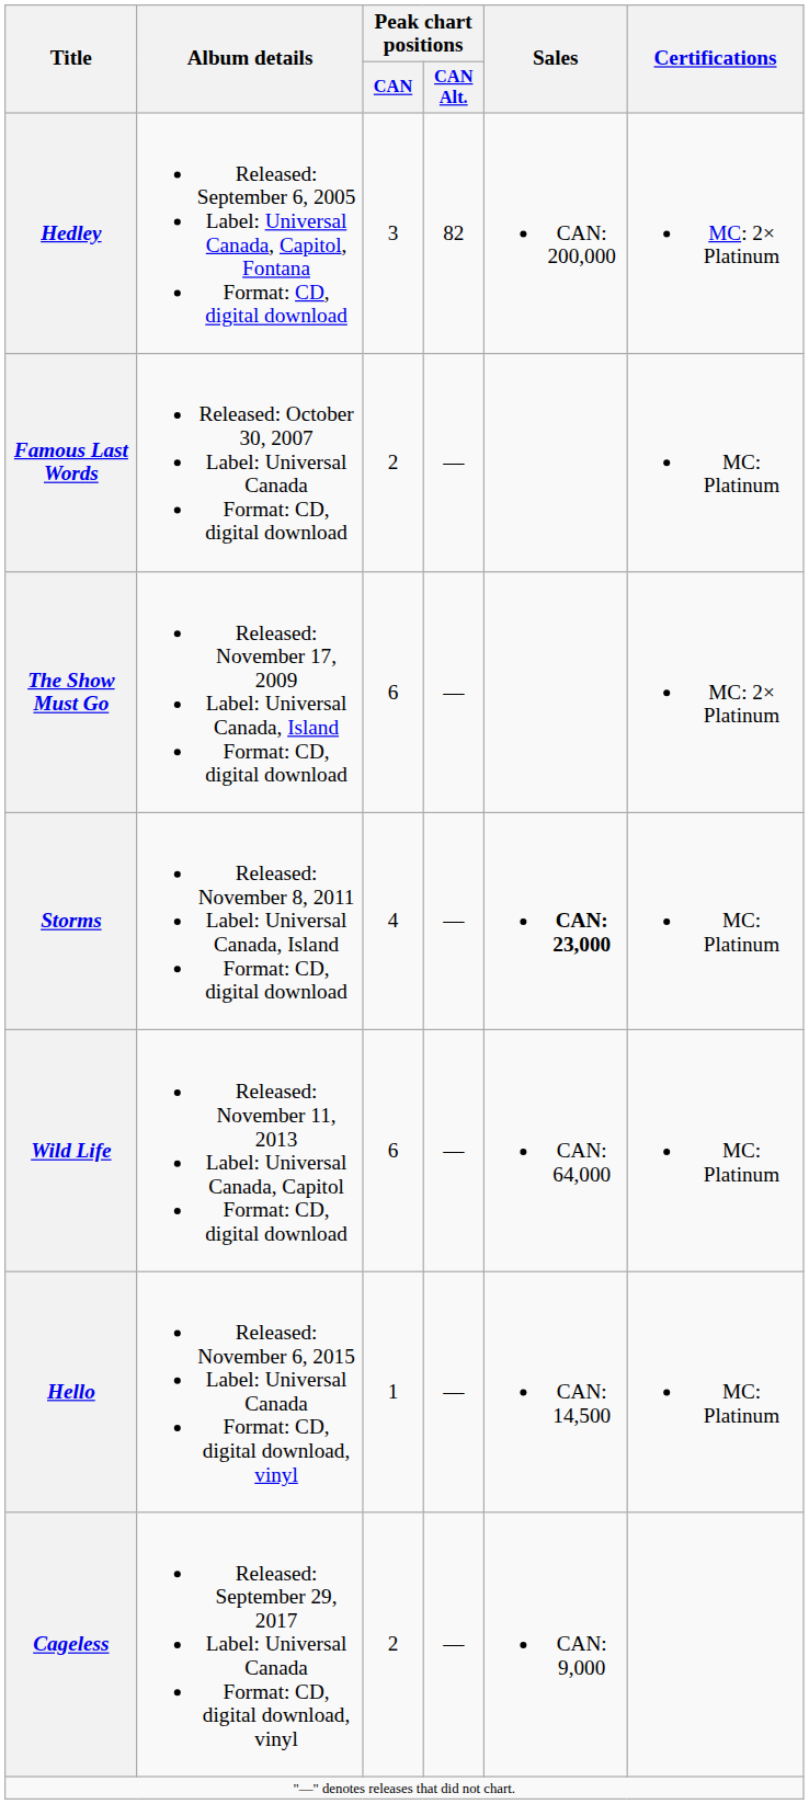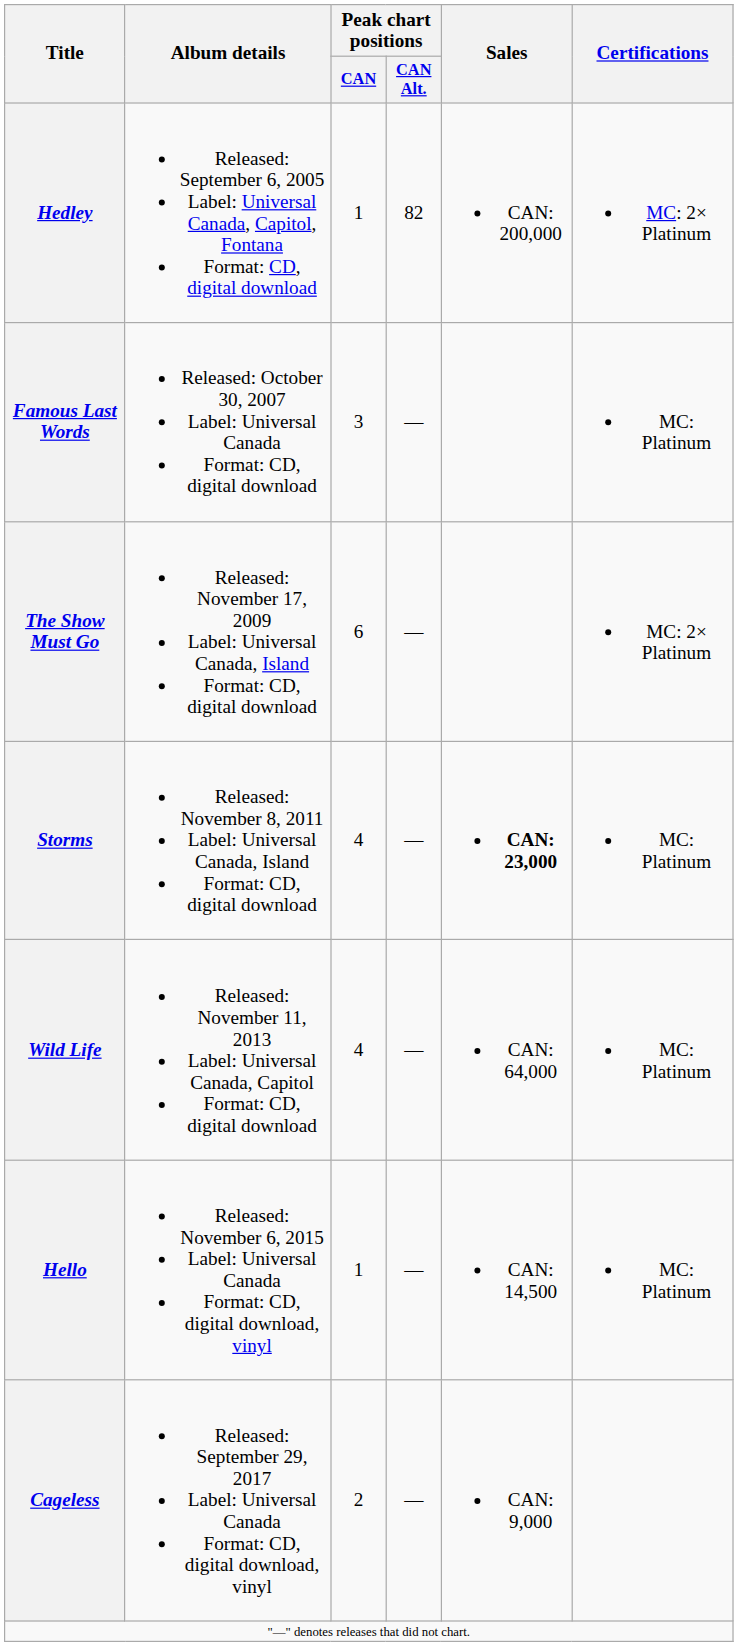 <table class="wikitable plainrowheaders" style="text-align:center;">
 <tr>
 <th scope="col" rowspan="2" style="width:12em;">Title</th>
 <th scope="col" rowspan="2" style="width:20em;">Album details</th>
 <th scope="col" colspan="2">Peak chart positions</th>
 <th scope="col" rowspan="2" style="width:8em;">Sales</th>
 <th scope="col" rowspan="2" style="width:13em;"><a href='#'>Certifications</a></th>
 </tr>
 <tr>
 <th scope="col" style="width:5em;font-size:85%;"><a href='#'>CAN</a><br></th>
 <th scope="col" style="width:5em;font-size:85%;"><a href='#'>CAN<br>Alt.</a><br></th>
 </tr>
 <tr>
 <th scope="row"><em><a href='#'>Hedley</a></em></th>
 <td><br><ul><li>Released: September 6, 2005</li><li>Label: <a href='#'>Universal Canada</a>, <a href='#'>Capitol</a>, <a href='#'>Fontana</a></li><li>Format: <a href='#'>CD</a>, <a href='#'>digital download</a></li></ul></td>
-<td>3</td>
+<td>1</td>
 <td>82</td>
 <td><br><ul><li>CAN: 200,000</li></ul></td>
 <td><br><ul><li><a href='#'>MC</a>: 2× Platinum</li></ul></td>
 </tr>
 <tr>
 <th scope="row"><em><a href='#'>Famous Last Words</a></em></th>
 <td><br><ul><li>Released: October 30, 2007</li><li>Label: Universal Canada</li><li>Format: CD, digital download</li></ul></td>
-<td>2</td>
+<td>3</td>
 <td>—</td>
 <td></td>
 <td><br><ul><li>MC: Platinum</li></ul></td>
 </tr>
 <tr>
 <th scope="row"><em><a href='#'>The Show Must Go</a></em></th>
 <td><br><ul><li>Released: November 17, 2009</li><li>Label: Universal Canada, <a href='#'>Island</a></li><li>Format: CD, digital download</li></ul></td>
 <td>6</td>
 <td>—</td>
 <td></td>
 <td><br><ul><li>MC: 2× Platinum</li></ul></td>
 </tr>
 <tr>
 <th scope="row"><em><a href='#'>Storms</a></em></th>
 <td><br><ul><li>Released: November 8, 2011</li><li>Label: Universal Canada, Island</li><li>Format: CD, digital download</li></ul></td>
 <td>4</td>
 <td>—</td>
 <td><strong><br><ul><li>CAN: 23,000</li></ul></strong></td>
 <td><br><ul><li>MC: Platinum</li></ul></td>
 </tr>
 <tr>
 <th scope="row"><em><a href='#'>Wild Life</a></em></th>
 <td><br><ul><li>Released: November 11, 2013</li><li>Label: Universal Canada, Capitol</li><li>Format: CD, digital download</li></ul></td>
-<td>6</td>
+<td>4</td>
 <td>—</td>
 <td><br><ul><li>CAN: 64,000</li></ul></td>
 <td><br><ul><li>MC: Platinum</li></ul></td>
 </tr>
 <tr>
 <th scope="row"><em><a href='#'>Hello</a></em></th>
 <td><br><ul><li>Released: November 6, 2015</li><li>Label: Universal Canada</li><li>Format: CD, digital download, <a href='#'>vinyl</a></li></ul></td>
 <td>1</td>
 <td>—</td>
 <td><br><ul><li>CAN: 14,500</li></ul></td>
 <td><br><ul><li>MC: Platinum</li></ul></td>
 </tr>
 <tr>
 <th scope="row"><em><a href='#'>Cageless</a></em></th>
 <td><br><ul><li>Released: September 29, 2017</li><li>Label: Universal Canada</li><li>Format: CD, digital download, vinyl</li></ul></td>
 <td>2</td>
 <td>—</td>
 <td><br><ul><li>CAN: 9,000</li></ul></td>
 <td></td>
 </tr>
 <tr>
 <td colspan=13 style=font-size:8pt>"—" denotes releases that did not chart.</td>
 </tr>
 </table>
